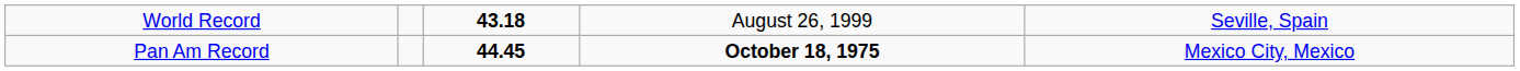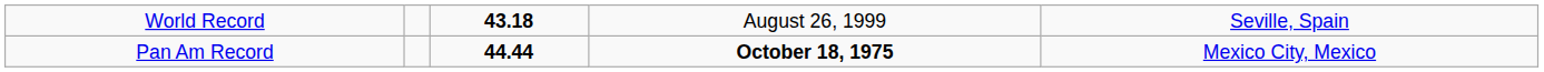 <table class="wikitable" style=" text-align:center; font-size:95%;" width="75%">
 <tr>
 <td><a href='#'>World Record</a></td>
 <td></td>
 <td><strong>43.18</strong></td>
 <td>August 26, 1999</td>
 <td> <a href='#'>Seville, Spain</a></td>
 </tr>
 <tr>
 <td><a href='#'>Pan Am Record</a></td>
 <td></td>
-<td><strong>44.45</strong></td>
+<td><strong>44.44</strong></td>
 <td><strong>October 18, 1975</strong></td>
 <td> <a href='#'>Mexico City, Mexico</a></td>
 </tr>
 </table>
